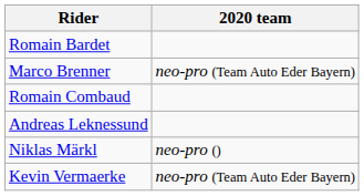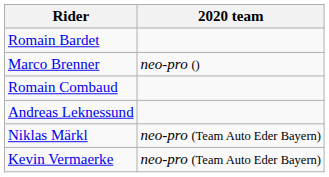 <table class="wikitable">
 <tr>
 <th>Rider</th>
 <th>2020 team</th>
 </tr>
 <tr>
 <td><a href='#'>Romain Bardet</a></td>
 <td></td>
 </tr>
 <tr>
 <td><a href='#'>Marco Brenner</a></td>
-<td><em>neo-pro</em> <small>(Team Auto Eder Bayern)</small></td>
+<td><em>neo-pro</em> <small>()</small></td>
 </tr>
 <tr>
 <td><a href='#'>Romain Combaud</a></td>
 <td></td>
 </tr>
 <tr>
 <td><a href='#'>Andreas Leknessund</a></td>
 <td></td>
 </tr>
 <tr>
 <td><a href='#'>Niklas Märkl</a></td>
-<td><em>neo-pro</em> <small>()</small></td>
+<td><em>neo-pro</em> <small>(Team Auto Eder Bayern)</small></td>
 </tr>
 <tr>
 <td><a href='#'>Kevin Vermaerke</a></td>
 <td><em>neo-pro</em> <small>(Team Auto Eder Bayern)</small></td>
 </tr>
 </table>
